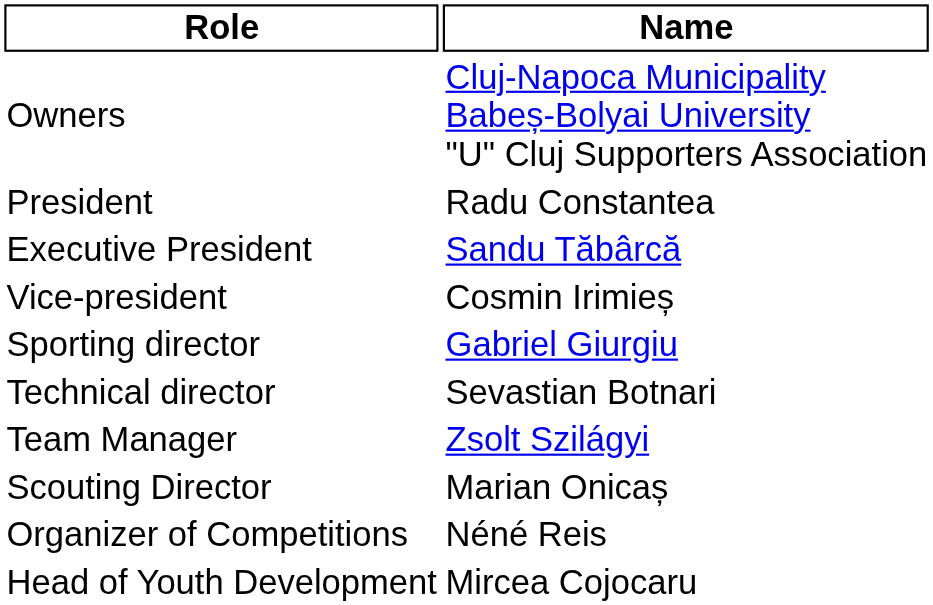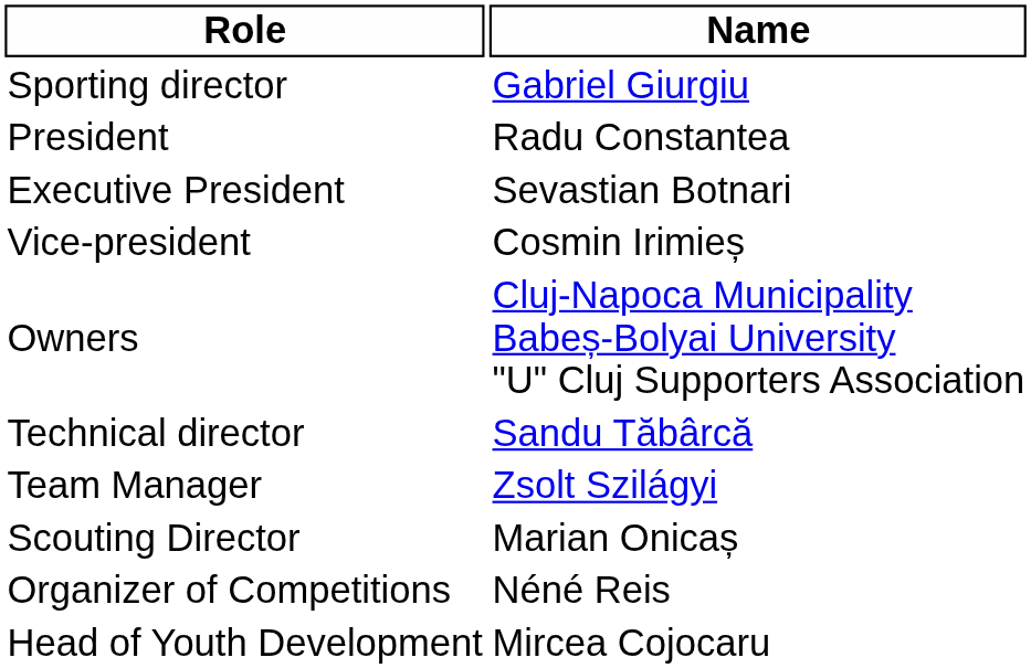 <table class="toccolours">
 <tr>
 <th style="background:#fefefe;color:#000000;border:1px solid #000000;">Role</th>
 <th style="background:#fefefe;color:#000000;border:1px solid #000000;">Name</th>
 </tr>
 <tr>
-<td>Owners</td>
-<td> <a href='#'>Cluj-Napoca Municipality</a> <br>  <a href='#'>Babeș-Bolyai University</a> <br>  "U" Cluj Supporters Association</td>
+<td>Sporting director</td>
+<td> <a href='#'>Gabriel Giurgiu</a></td>
 </tr>
 <tr>
 <td>President</td>
 <td> Radu Constantea</td>
 </tr>
 <tr>
 <td>Executive President</td>
-<td> <a href='#'>Sandu Tăbârcă</a></td>
+<td> Sevastian Botnari</td>
 </tr>
 <tr>
 <td>Vice-president</td>
 <td> Cosmin Irimieș</td>
 </tr>
 <tr>
-<td>Sporting director</td>
-<td> <a href='#'>Gabriel Giurgiu</a></td>
+<td>Owners</td>
+<td> <a href='#'>Cluj-Napoca Municipality</a> <br>  <a href='#'>Babeș-Bolyai University</a> <br>  "U" Cluj Supporters Association</td>
 </tr>
 <tr>
 <td>Technical director</td>
-<td> Sevastian Botnari</td>
+<td> <a href='#'>Sandu Tăbârcă</a></td>
 </tr>
 <tr>
 <td>Team Manager</td>
 <td> <a href='#'>Zsolt Szilágyi</a></td>
 </tr>
 <tr>
 <td>Scouting Director</td>
 <td> Marian Onicaș</td>
 </tr>
 <tr>
 <td>Organizer of Competitions</td>
 <td> Néné Reis</td>
 </tr>
 <tr>
 <td>Head of Youth Development</td>
 <td> Mircea Cojocaru</td>
 </tr>
 </table>
